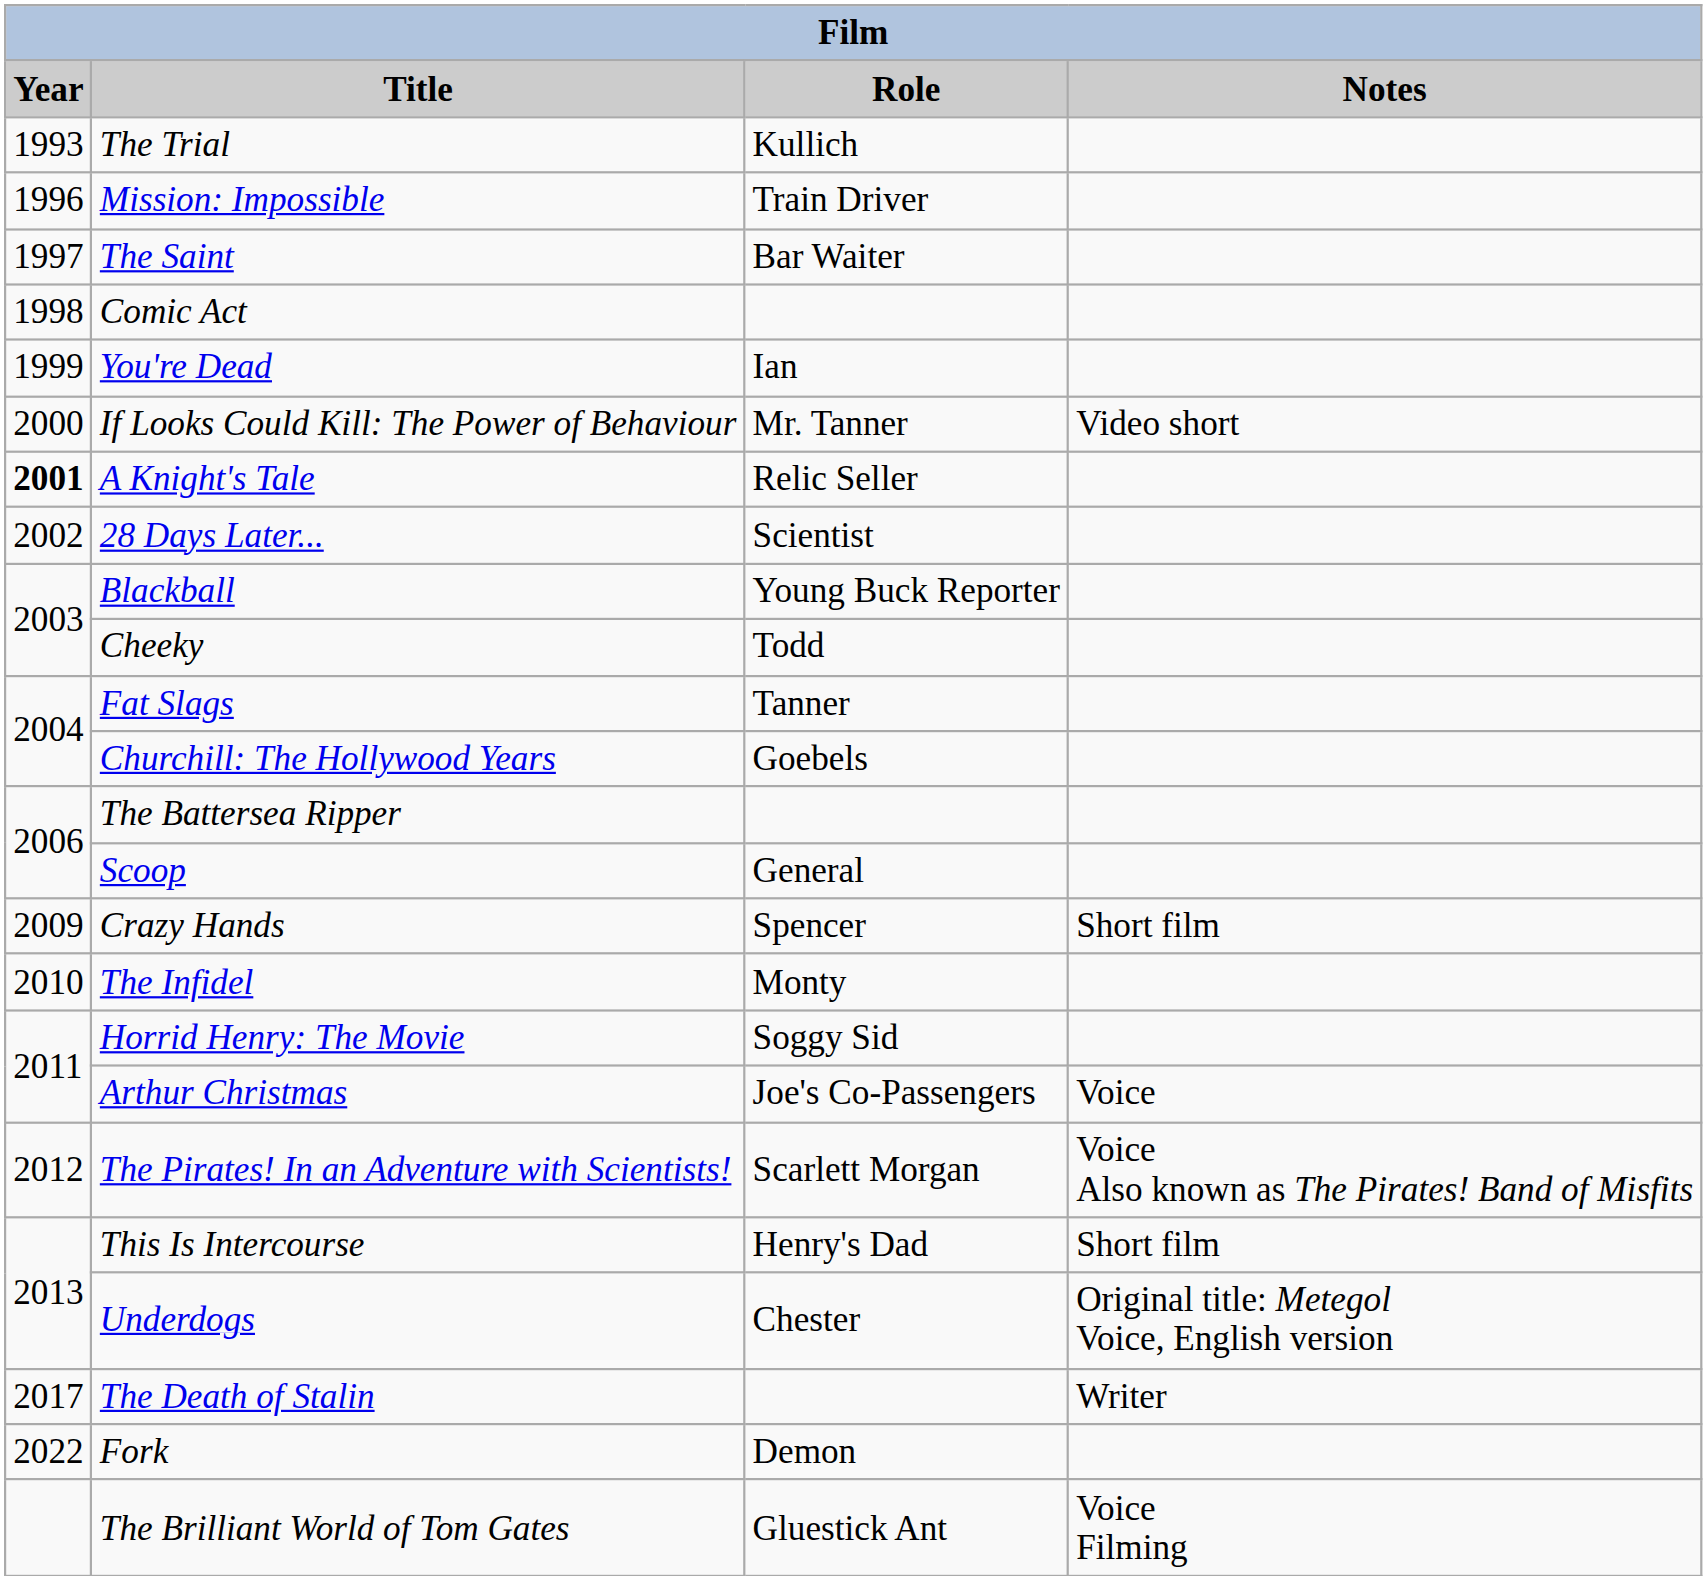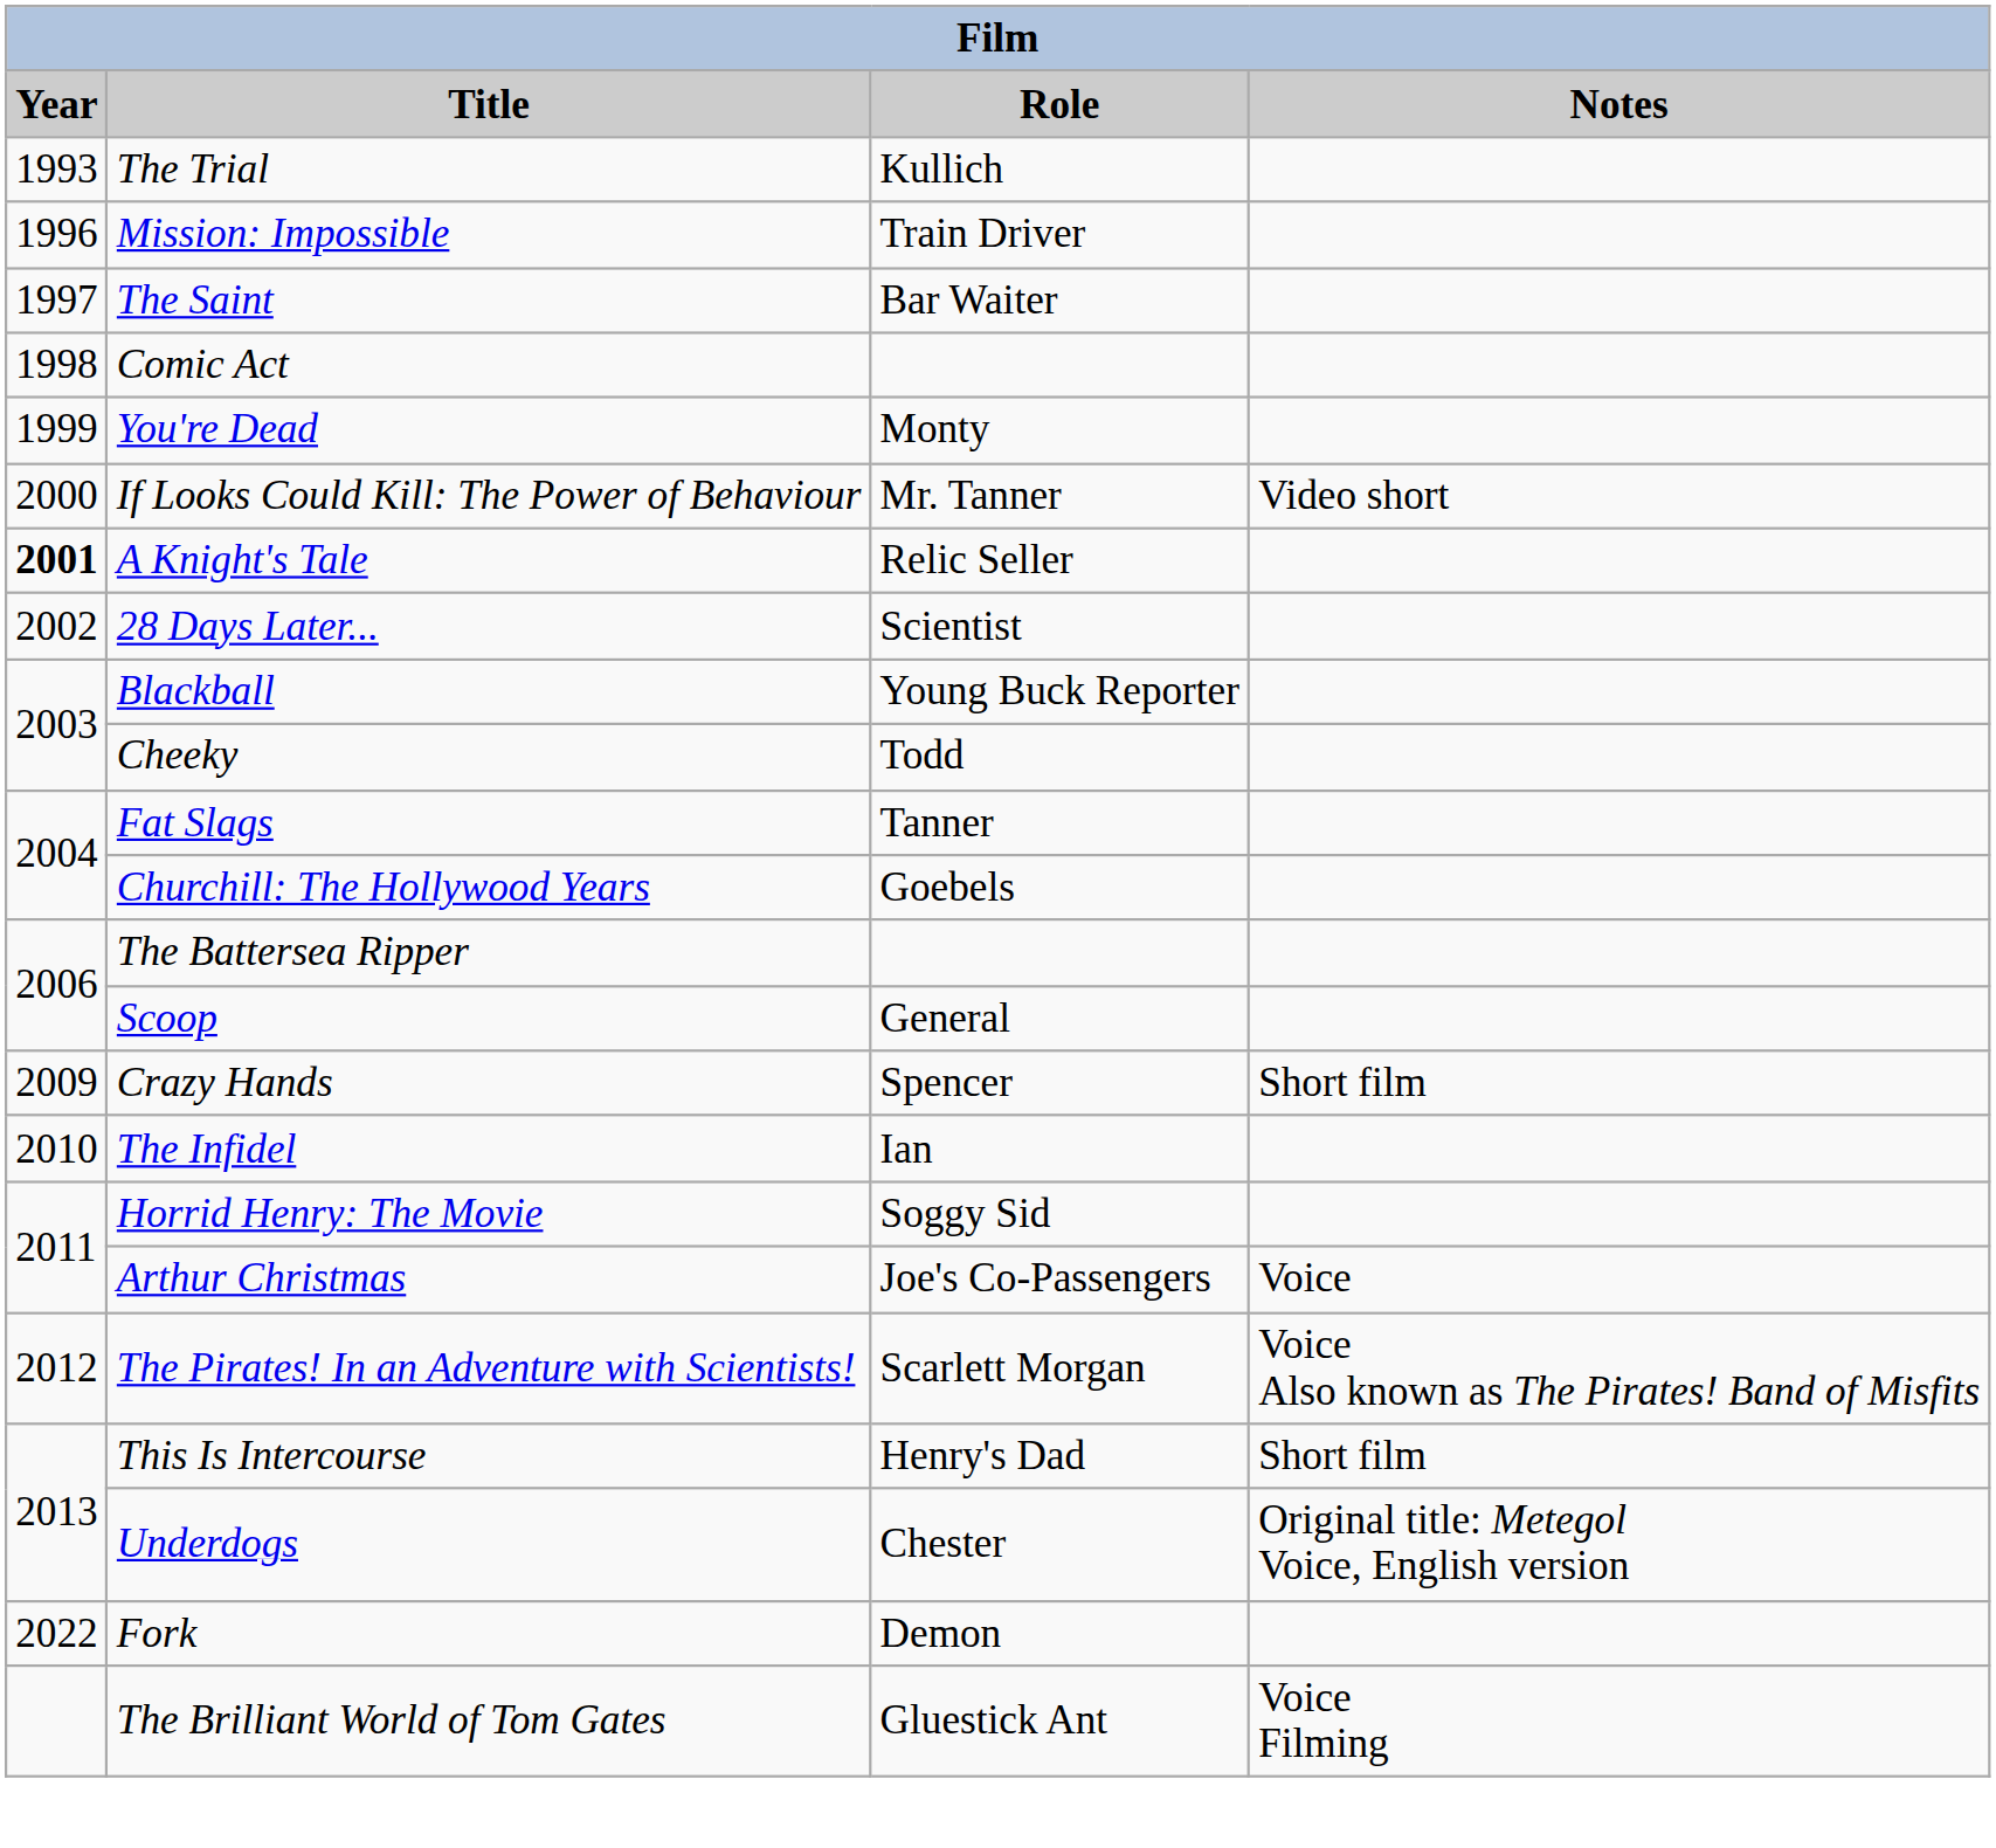 <table class="wikitable">
 <tr>
 <th colspan=4 style="background:#B0C4DE;">Film</th>
 </tr>
 <tr>
 <th style="background: #CCCCCC;">Year</th>
 <th style="background: #CCCCCC;">Title</th>
 <th style="background: #CCCCCC;">Role</th>
 <th style="background: #CCCCCC;">Notes</th>
 </tr>
 <tr>
 <td>1993</td>
 <td><em>The Trial</em></td>
 <td>Kullich</td>
 <td></td>
 </tr>
 <tr>
 <td>1996</td>
 <td><em><a href='#'>Mission: Impossible</a></em></td>
 <td>Train Driver</td>
 <td></td>
 </tr>
 <tr>
 <td>1997</td>
 <td><em><a href='#'>The Saint</a></em></td>
 <td>Bar Waiter</td>
 <td></td>
 </tr>
 <tr>
 <td>1998</td>
 <td><em>Comic Act</em></td>
 <td></td>
 <td></td>
 </tr>
 <tr>
 <td>1999</td>
 <td><em><a href='#'>You're Dead</a></em></td>
-<td>Ian</td>
+<td>Monty</td>
 <td></td>
 </tr>
 <tr>
 <td>2000</td>
 <td><em>If Looks Could Kill: The Power of Behaviour</em></td>
 <td>Mr. Tanner</td>
 <td>Video short</td>
 </tr>
 <tr>
 <td><strong>2001</strong></td>
 <td><em><a href='#'>A Knight's Tale</a></em></td>
 <td>Relic Seller</td>
 <td></td>
 </tr>
 <tr>
 <td>2002</td>
 <td><em><a href='#'>28 Days Later...</a></em></td>
 <td>Scientist</td>
 <td></td>
 </tr>
 <tr>
 <td rowspan=2>2003</td>
 <td><em><a href='#'>Blackball</a></em></td>
 <td>Young Buck Reporter</td>
 <td></td>
 </tr>
 <tr>
 <td><em>Cheeky</em></td>
 <td>Todd</td>
 <td></td>
 </tr>
 <tr>
 <td rowspan=2>2004</td>
 <td><em><a href='#'>Fat Slags</a></em></td>
 <td>Tanner</td>
 <td></td>
 </tr>
 <tr>
 <td><em><a href='#'>Churchill: The Hollywood Years</a></em></td>
 <td>Goebels</td>
 <td></td>
 </tr>
 <tr>
 <td rowspan=2>2006</td>
 <td><em>The Battersea Ripper</em></td>
 <td></td>
 <td></td>
 </tr>
 <tr>
 <td><em><a href='#'>Scoop</a></em></td>
 <td>General</td>
 <td></td>
 </tr>
 <tr>
 <td>2009</td>
 <td><em>Crazy Hands</em></td>
 <td>Spencer</td>
 <td>Short film</td>
 </tr>
 <tr>
 <td>2010</td>
 <td><em><a href='#'>The Infidel</a></em></td>
-<td>Monty</td>
+<td>Ian</td>
 <td></td>
 </tr>
 <tr>
 <td rowspan=2>2011</td>
 <td><em><a href='#'>Horrid Henry: The Movie</a></em></td>
 <td>Soggy Sid</td>
 <td></td>
 </tr>
 <tr>
 <td><em><a href='#'>Arthur Christmas</a></em></td>
 <td>Joe's Co-Passengers</td>
 <td>Voice</td>
 </tr>
 <tr>
 <td>2012</td>
 <td><em><a href='#'>The Pirates! In an Adventure with Scientists!</a></em></td>
 <td>Scarlett Morgan</td>
 <td>Voice<br> Also known as <em>The Pirates! Band of Misfits</em></td>
 </tr>
 <tr>
 <td rowspan=2>2013</td>
 <td><em>This Is Intercourse</em></td>
 <td>Henry's Dad</td>
 <td>Short film</td>
 </tr>
 <tr>
 <td><em><a href='#'>Underdogs</a></em></td>
 <td>Chester</td>
 <td>Original title: <em>Metegol</em><br> Voice, English version</td>
 </tr>
 <tr>
-<td>2017</td>
-<td><em><a href='#'>The Death of Stalin</a></em></td>
-<td></td>
-<td>Writer</td>
-</tr>
-<tr>
 <td>2022</td>
 <td><em>Fork</em></td>
 <td>Demon</td>
 <td></td>
 </tr>
 <tr>
 <td></td>
 <td><em>The Brilliant World of Tom Gates</em></td>
 <td>Gluestick Ant</td>
 <td>Voice<br> Filming</td>
 </tr>
 </table>
